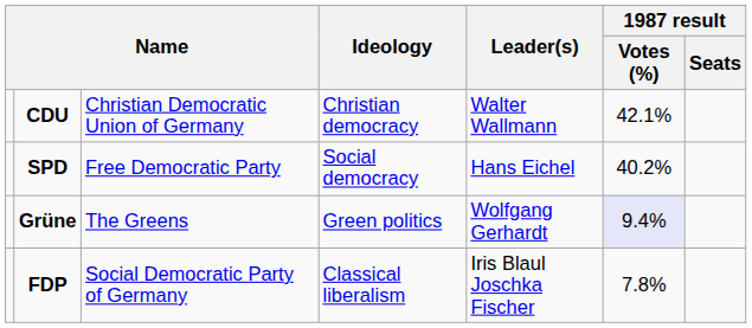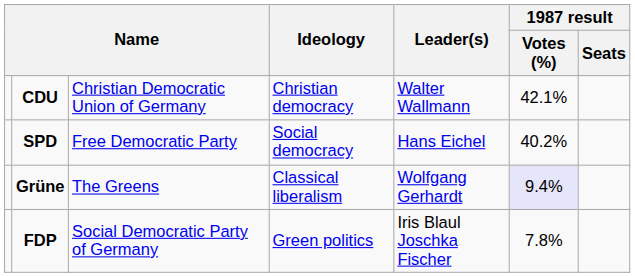 <table class="wikitable">
 <tr>
 <th rowspan=2 colspan=3>Name</th>
 <th rowspan=2>Ideology</th>
 <th rowspan=2>Leader(s)</th>
 <th colspan=2>1987 result</th>
 </tr>
 <tr>
 <th>Votes (%)</th>
 <th>Seats</th>
 </tr>
 <tr>
 <td bgcolor=></td>
 <td align=center><strong>CDU</strong></td>
 <td><a href='#'>Christian Democratic Union of Germany</a><br></td>
 <td><a href='#'>Christian democracy</a></td>
 <td><a href='#'>Walter Wallmann</a></td>
 <td align=center>42.1%</td>
 <td></td>
 </tr>
 <tr>
 <td bgcolor=></td>
 <td align=center><strong>SPD</strong></td>
 <td><a href='#'>Free Democratic Party</a><br></td>
 <td><a href='#'>Social democracy</a></td>
 <td><a href='#'>Hans Eichel</a></td>
 <td align=center>40.2%</td>
 <td></td>
 </tr>
 <tr>
 <td bgcolor=></td>
 <td align=center><strong>Grüne</strong></td>
 <td><a href='#'>The Greens</a><br></td>
-<td><a href='#'>Green politics</a></td>
+<td><a href='#'>Classical liberalism</a></td>
 <td><a href='#'>Wolfgang Gerhardt</a></td>
 <td align=center style="background: lavender;">9.4%</td>
 <td></td>
 </tr>
 <tr>
 <td bgcolor=></td>
 <td align=center><strong>FDP</strong></td>
 <td><a href='#'>Social Democratic Party of Germany</a><br></td>
-<td><a href='#'>Classical liberalism</a></td>
+<td><a href='#'>Green politics</a></td>
 <td>Iris Blaul<br><a href='#'>Joschka Fischer</a></td>
 <td align=center>7.8%</td>
 <td></td>
 </tr>
 </table>
